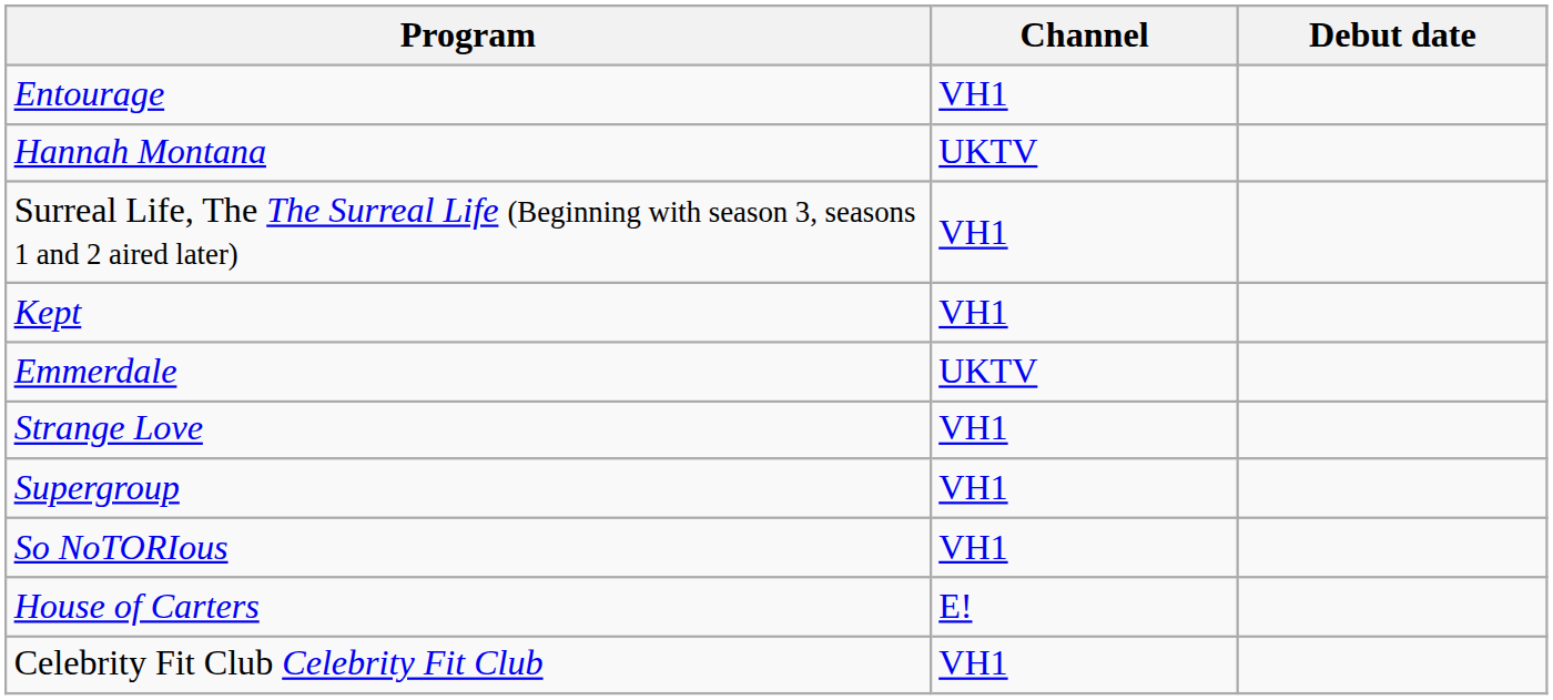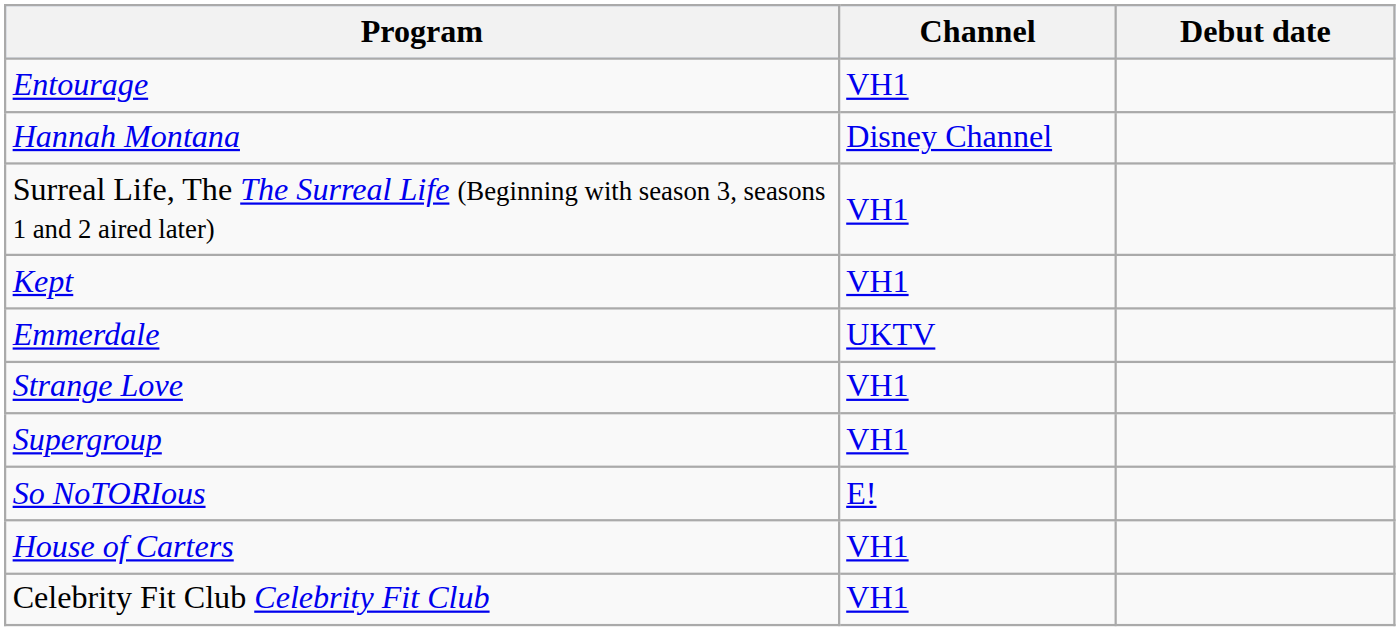 <table class="wikitable sortable" width="100%" style="font-size:90%;">
 <tr bgcolor="#C1D8FF" style="background:#C1D8FF;">
 <th width=60%>Program</th>
 <th width=20%>Channel</th>
 <th width=20%>Debut date</th>
 </tr>
 <tr>
 <td> <em><a href='#'>Entourage</a></em></td>
 <td><a href='#'>VH1</a></td>
 <td></td>
 </tr>
 <tr>
 <td> <em><a href='#'>Hannah Montana</a></em></td>
-<td><a href='#'>UKTV</a></td>
+<td><a href='#'>Disney Channel</a></td>
 <td></td>
 </tr>
 <tr>
 <td><span>Surreal Life, The</span>  <em><a href='#'>The Surreal Life</a></em> <small>(Beginning with season 3, seasons 1 and 2 aired later)</small></td>
 <td><a href='#'>VH1</a></td>
 <td></td>
 </tr>
 <tr>
 <td> <em><a href='#'>Kept</a></em></td>
 <td><a href='#'>VH1</a></td>
 <td></td>
 </tr>
 <tr>
 <td> <em><a href='#'>Emmerdale</a></em></td>
 <td><a href='#'>UKTV</a></td>
 <td></td>
 </tr>
 <tr>
 <td> <em><a href='#'>Strange Love</a></em></td>
 <td><a href='#'>VH1</a></td>
 <td></td>
 </tr>
 <tr>
 <td> <em><a href='#'>Supergroup</a></em></td>
 <td><a href='#'>VH1</a></td>
 <td></td>
 </tr>
 <tr>
 <td> <em><a href='#'>So NoTORIous</a></em></td>
-<td><a href='#'>VH1</a></td>
+<td><a href='#'>E!</a></td>
 <td></td>
 </tr>
 <tr>
 <td> <em><a href='#'>House of Carters</a></em></td>
-<td><a href='#'>E!</a></td>
+<td><a href='#'>VH1</a></td>
 <td></td>
 </tr>
 <tr>
 <td><span>Celebrity Fit Club</span>  <em><a href='#'>Celebrity Fit Club</a></em></td>
 <td><a href='#'>VH1</a></td>
 <td></td>
 </tr>
 </table>
